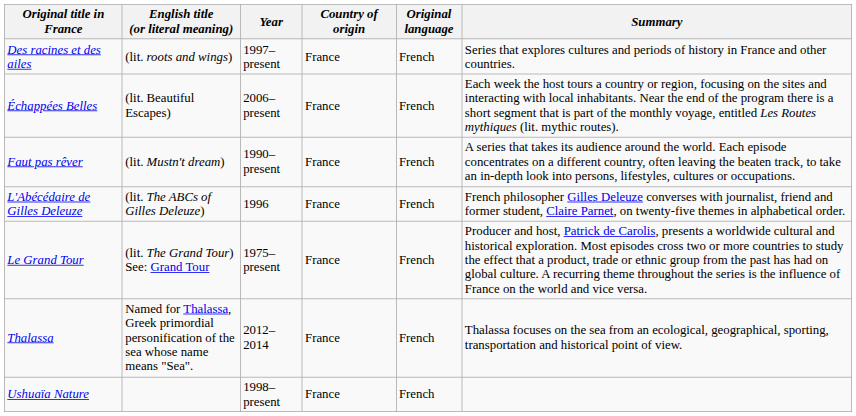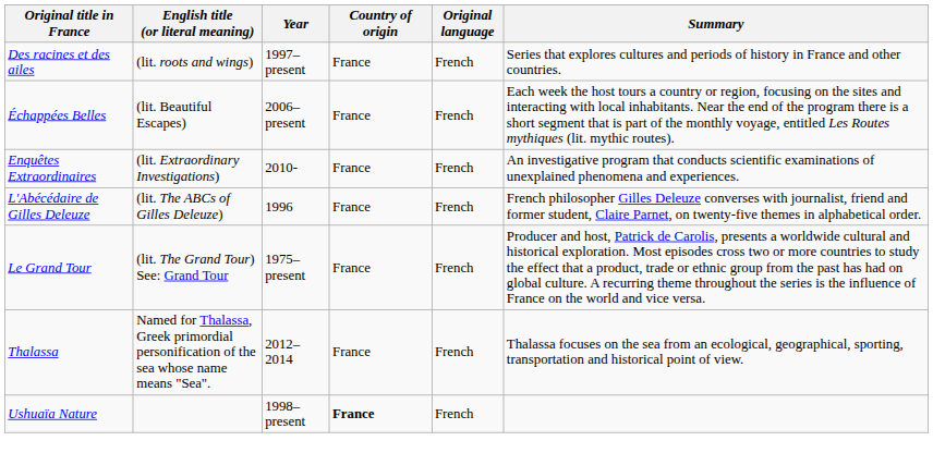 <table class="wikitable">
 <tr>
 <th style="width:140px;"><em>Original title in France</em></th>
 <th style="width:140px;"><em>English title<br>(or literal meaning)</em></th>
 <th style="width:70px;"><em>Year</em></th>
 <th style="width:110px;"><em>Country of origin</em></th>
 <th style="width:75px;"><em>Original language</em></th>
 <th style="width:480px;"><em>Summary</em></th>
 </tr>
 <tr>
 <td><em><a href='#'>Des racines et des ailes</a></em></td>
 <td>(lit. <em>roots and wings</em>)</td>
 <td>1997–present</td>
 <td>France</td>
 <td>French</td>
 <td>Series that explores cultures and periods of history in France and other countries.</td>
 </tr>
 <tr>
 <td><em><a href='#'>Échappées Belles</a></em></td>
 <td>(lit. Beautiful Escapes)</td>
 <td>2006–present</td>
 <td>France</td>
 <td>French</td>
 <td>Each week the host tours a country or region, focusing on the sites and interacting with local inhabitants. Near the end of the program there is a short segment that is part of the monthly voyage, entitled <em>Les Routes mythiques</em> (lit. mythic routes).</td>
 </tr>
 <tr>
-<td><em><a href='#'>Faut pas rêver</a></em></td>
-<td>(lit. <em>Mustn't dream</em>)</td>
-<td>1990–present</td>
+<td><em><a href='#'>Enquêtes Extraordinaires</a></em></td>
+<td>(lit. <em>Extraordinary Investigations</em>)</td>
+<td>2010-</td>
 <td>France</td>
 <td>French</td>
-<td>A series that takes its audience around the world. Each episode concentrates on a different country, often leaving the beaten track, to take an in-depth look into persons, lifestyles, cultures or occupations.</td>
+<td>An investigative program that conducts scientific examinations of unexplained phenomena and experiences.</td>
 </tr>
 <tr>
 <td><em><a href='#'>L'Abécédaire de Gilles Deleuze</a></em></td>
 <td>(lit. <em>The ABCs of Gilles Deleuze</em>)</td>
 <td>1996</td>
 <td>France</td>
 <td>French</td>
 <td>French philosopher <a href='#'>Gilles Deleuze</a> converses with journalist, friend and former student, <a href='#'>Claire Parnet</a>, on twenty-five themes in alphabetical order.</td>
 </tr>
 <tr>
 <td><em><a href='#'>Le Grand Tour</a></em></td>
 <td>(lit. <em>The Grand Tour</em>)<br>See: <a href='#'>Grand Tour</a></td>
 <td>1975–present</td>
 <td>France</td>
 <td>French</td>
 <td>Producer and host, <a href='#'>Patrick de Carolis</a>, presents a worldwide cultural and historical exploration. Most episodes cross two or more countries to study the effect that a product, trade or ethnic group from the past has had on global culture. A recurring theme throughout the series is the influence of France on the world and vice versa.</td>
 </tr>
 <tr>
 <td><em><a href='#'>Thalassa</a></em></td>
 <td>Named for <a href='#'>Thalassa</a>, Greek primordial personification of the sea whose name means "Sea".</td>
 <td>2012–2014</td>
 <td>France</td>
 <td>French</td>
 <td>Thalassa focuses on the sea from an ecological, geographical, sporting, transportation and historical point of view.</td>
 </tr>
 <tr>
 <td><em><a href='#'>Ushuaïa Nature</a></em></td>
 <td></td>
 <td>1998–present</td>
-<td>France</td>
+<td><strong>France</strong></td>
 <td>French</td>
 <td></td>
 </tr>
 </table>
